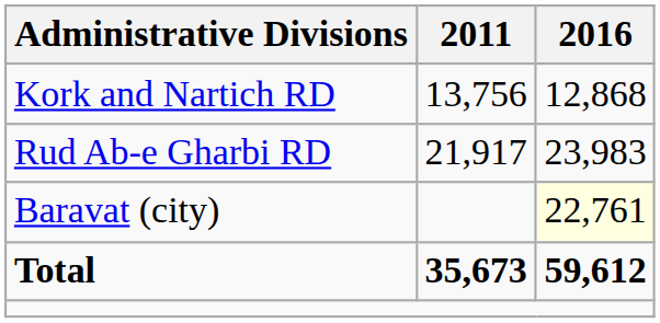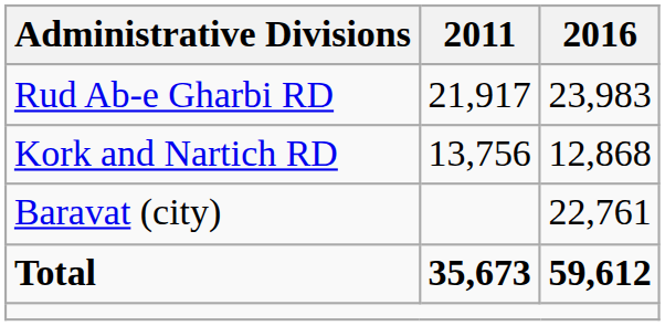 <table class="wikitable">
 <tr>
 <th>Administrative Divisions</th>
 <th>2011</th>
 <th>2016</th>
 </tr>
 <tr>
+<td><a href='#'>Rud Ab-e Gharbi RD</a></td>
+<td style="text-align: right;">21,917</td>
+<td style="text-align: right;">23,983</td>
+</tr>
+<tr>
 <td><a href='#'>Kork and Nartich RD</a></td>
 <td style="text-align: right;">13,756</td>
 <td style="text-align: right;">12,868</td>
 </tr>
 <tr>
-<td><a href='#'>Rud Ab-e Gharbi RD</a></td>
-<td style="text-align: right;">21,917</td>
-<td style="text-align: right;">23,983</td>
-</tr>
-<tr>
 <td><a href='#'>Baravat</a> (city)</td>
 <td style="text-align: right;"></td>
-<td style="background: lightyellow; text-align: right;">22,761</td>
+<td style="text-align: right;">22,761</td>
 </tr>
 <tr>
 <td><strong>Total</strong></td>
 <td style="text-align: right;"><strong>35,673</strong></td>
 <td style="text-align: right;"><strong>59,612</strong></td>
 </tr>
 <tr>
 <td colspan=3></td>
 </tr>
 </table>
